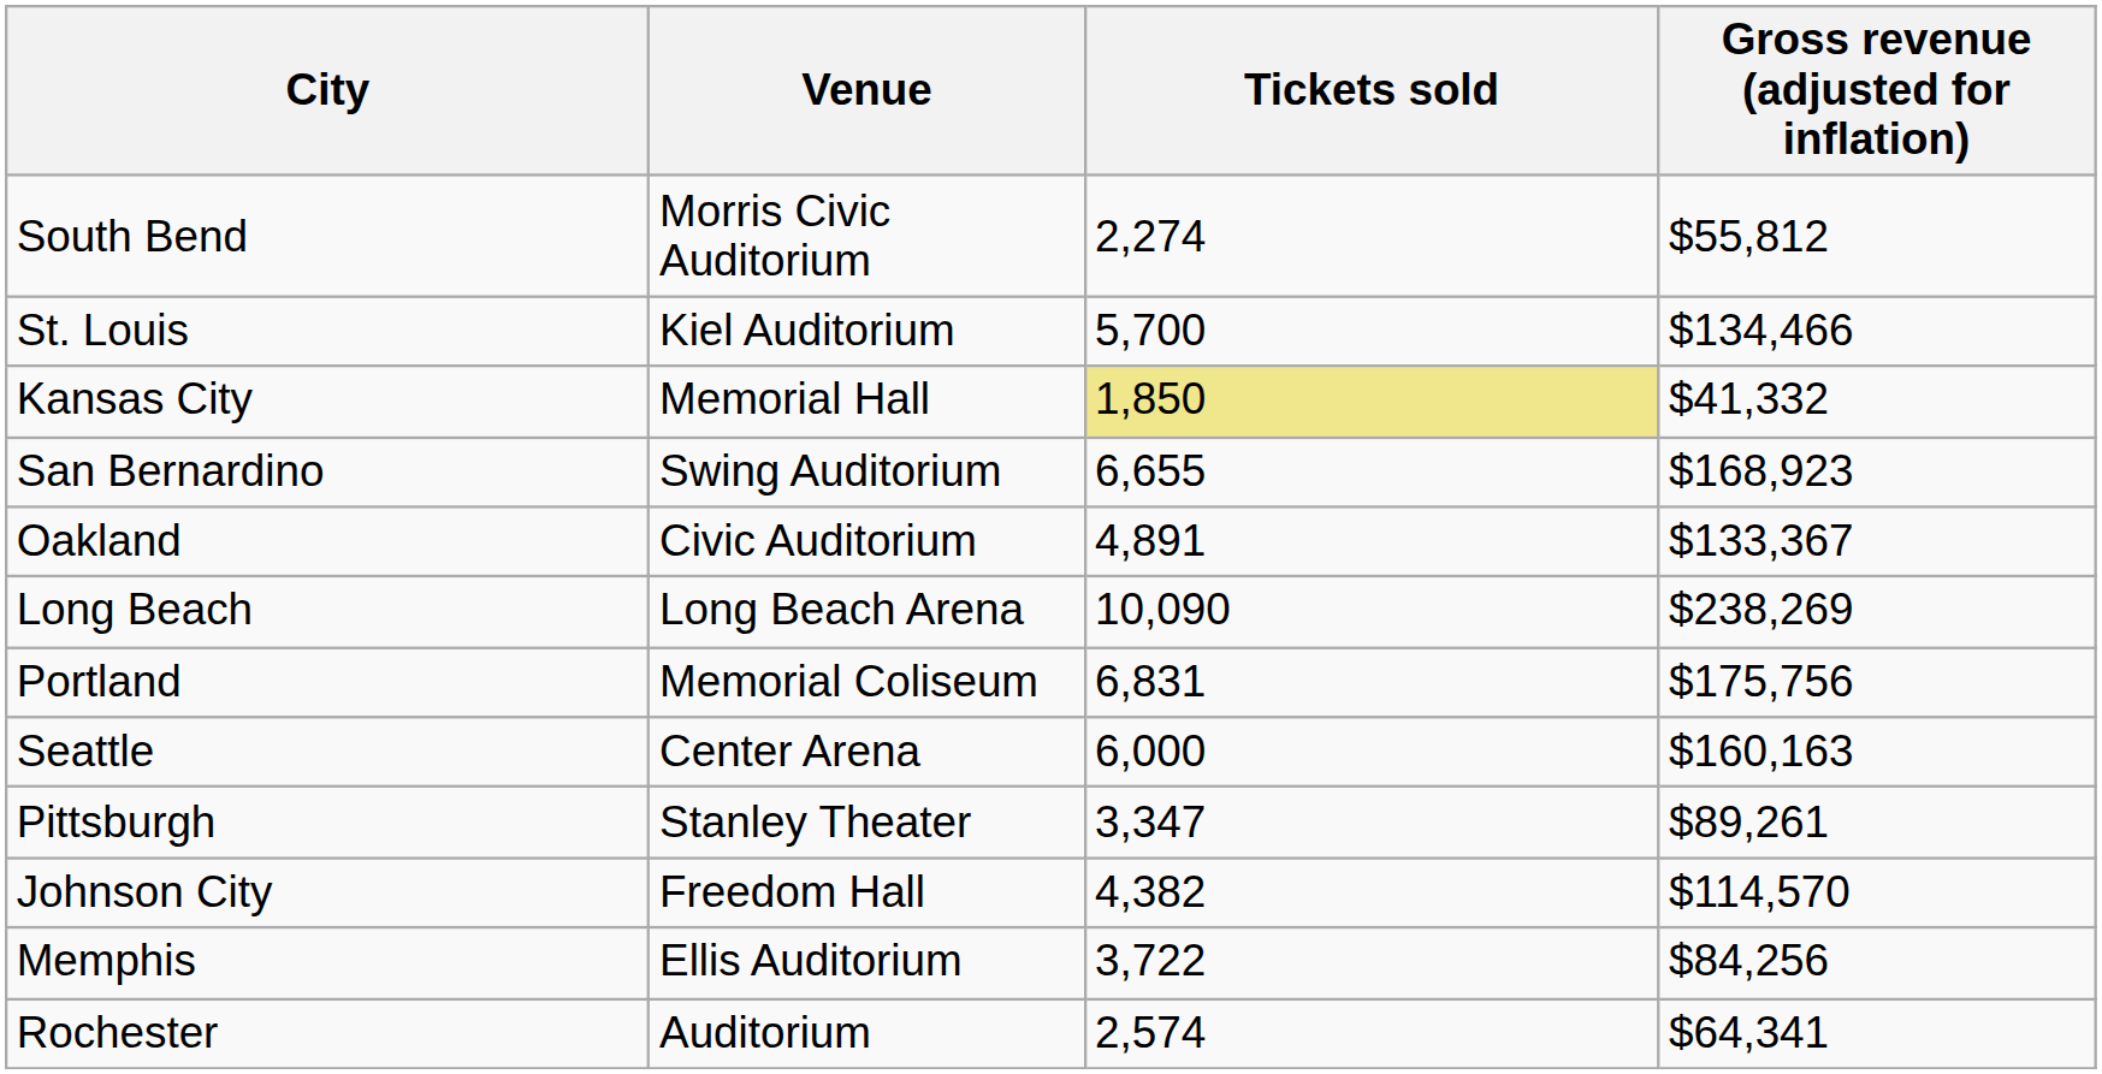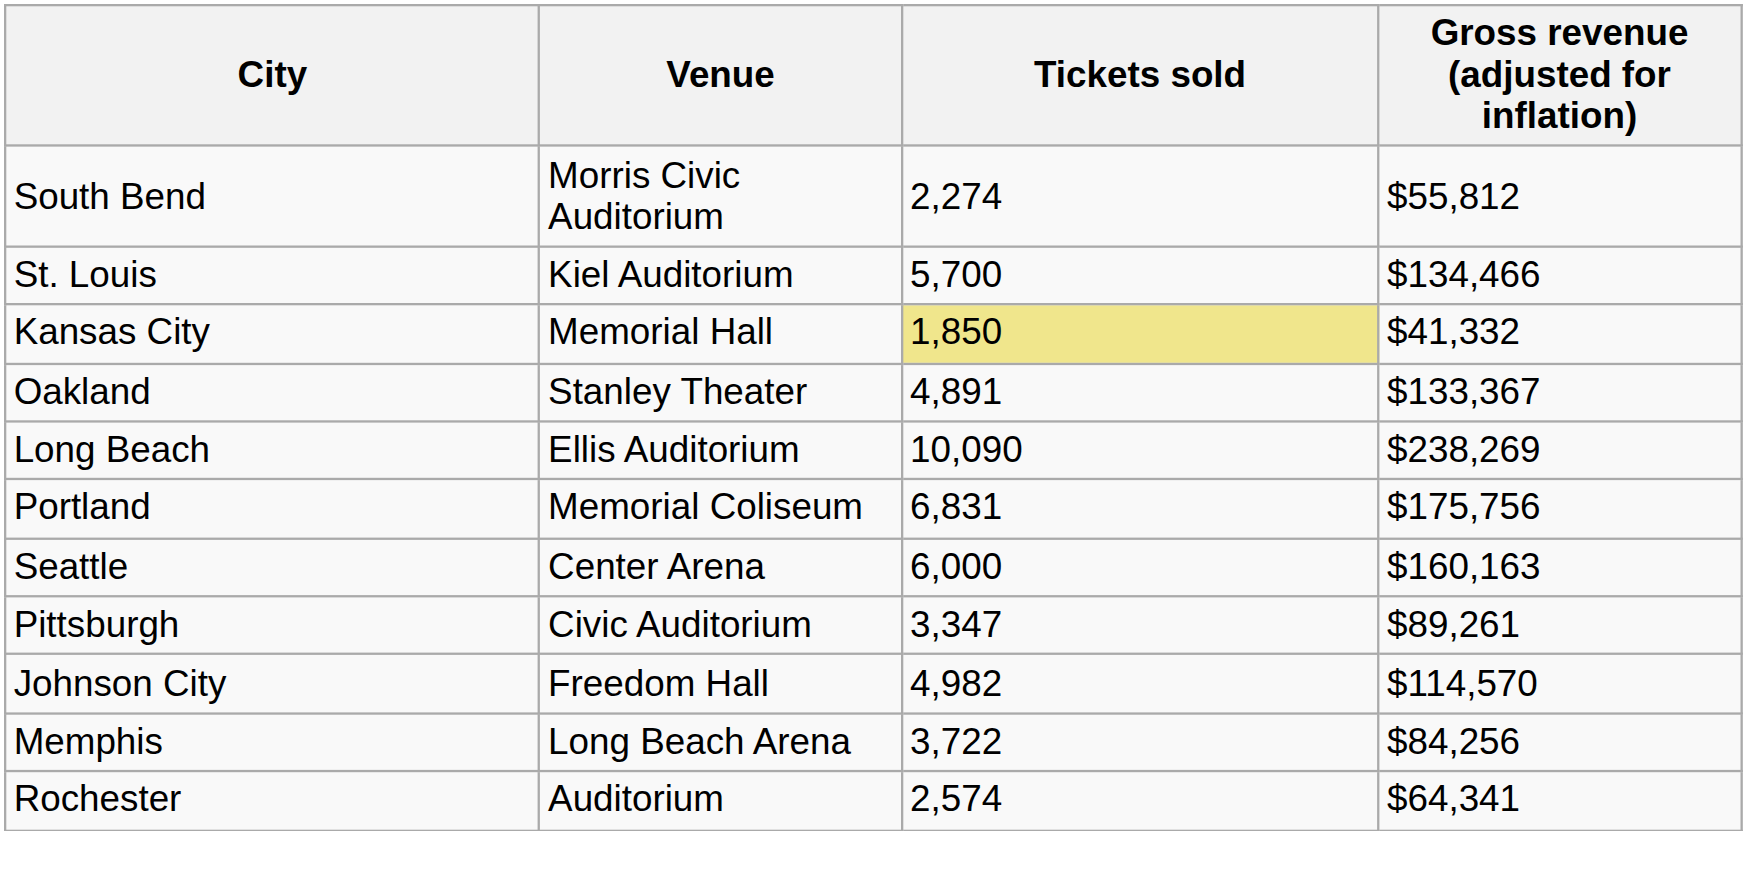 <table class="wikitable">
 <tr>
 <th style="width:225px;">City</th>
 <th style="width:150px;">Venue</th>
 <th style="width:200px;">Tickets sold</th>
 <th style="width:150px;">Gross revenue (adjusted for inflation)</th>
 </tr>
 <tr>
 <td>South Bend</td>
 <td>Morris Civic Auditorium</td>
 <td>2,274</td>
 <td>$55,812</td>
 </tr>
 <tr>
 <td>St. Louis</td>
 <td>Kiel Auditorium</td>
 <td>5,700</td>
 <td>$134,466</td>
 </tr>
 <tr>
 <td>Kansas City</td>
 <td>Memorial Hall</td>
 <td style="background: khaki;">1,850</td>
 <td>$41,332</td>
 </tr>
 <tr>
-<td>San Bernardino</td>
-<td>Swing Auditorium</td>
-<td>6,655</td>
-<td>$168,923</td>
-</tr>
-<tr>
 <td>Oakland</td>
-<td>Civic Auditorium</td>
+<td>Stanley Theater</td>
 <td>4,891</td>
 <td>$133,367</td>
 </tr>
 <tr>
 <td>Long Beach</td>
-<td>Long Beach Arena</td>
+<td>Ellis Auditorium</td>
 <td>10,090</td>
 <td>$238,269</td>
 </tr>
 <tr>
 <td>Portland</td>
 <td>Memorial Coliseum</td>
 <td>6,831</td>
 <td>$175,756</td>
 </tr>
 <tr>
 <td>Seattle</td>
 <td>Center Arena</td>
 <td>6,000</td>
 <td>$160,163</td>
 </tr>
 <tr>
 <td>Pittsburgh</td>
-<td>Stanley Theater</td>
+<td>Civic Auditorium</td>
 <td>3,347</td>
 <td>$89,261</td>
 </tr>
 <tr>
 <td>Johnson City</td>
 <td>Freedom Hall</td>
-<td>4,382</td>
+<td>4,982</td>
 <td>$114,570</td>
 </tr>
 <tr>
 <td>Memphis</td>
-<td>Ellis Auditorium</td>
+<td>Long Beach Arena</td>
 <td>3,722</td>
 <td>$84,256</td>
 </tr>
 <tr>
 <td>Rochester</td>
 <td>Auditorium</td>
 <td>2,574</td>
 <td>$64,341</td>
 </tr>
 </table>
